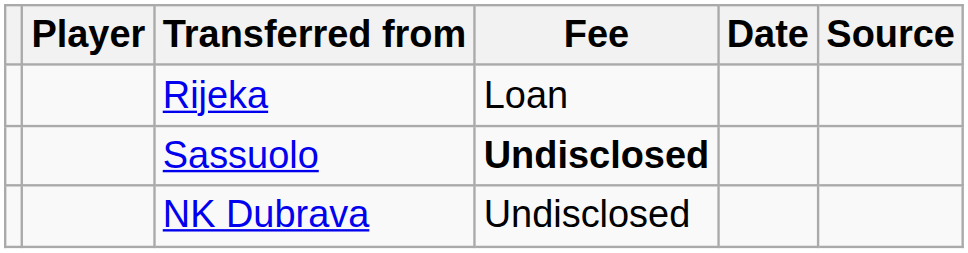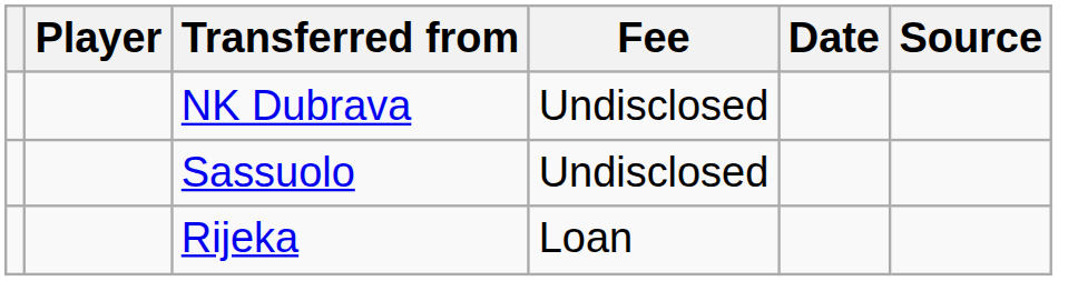 <table class="wikitable plainrowheaders sortable">
 <tr>
 <th></th>
 <th scope="col">Player</th>
 <th>Transferred from</th>
 <th style="width: 65px;">Fee</th>
 <th scope="col">Date</th>
 <th scope="col">Source</th>
 </tr>
 <tr>
 <td align=center></td>
 <td></td>
-<td> <a href='#'>Rijeka</a></td>
-<td>Loan</td>
+<td> <a href='#'>NK Dubrava</a></td>
+<td>Undisclosed</td>
 <td></td>
 <td></td>
 </tr>
 <tr>
 <td align=center></td>
 <td></td>
 <td> <a href='#'>Sassuolo</a></td>
-<td><strong>Undisclosed</strong></td>
+<td>Undisclosed</td>
 <td></td>
 <td></td>
 </tr>
 <tr>
 <td align=center></td>
 <td></td>
-<td> <a href='#'>NK Dubrava</a></td>
-<td>Undisclosed</td>
+<td> <a href='#'>Rijeka</a></td>
+<td>Loan</td>
 <td></td>
 <td></td>
 </tr>
 </table>
